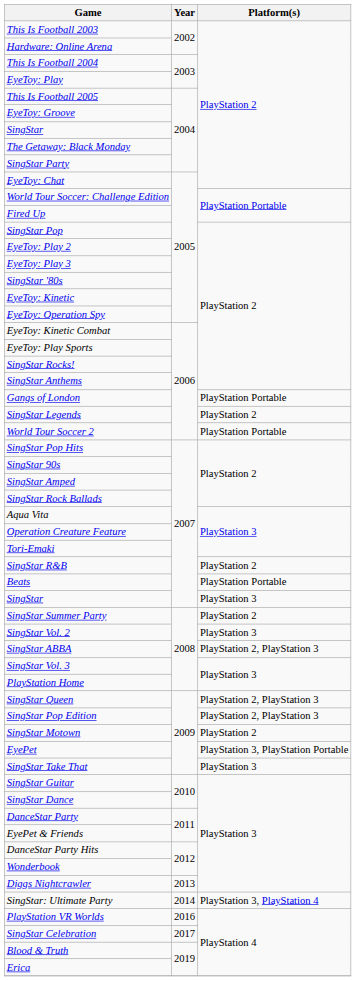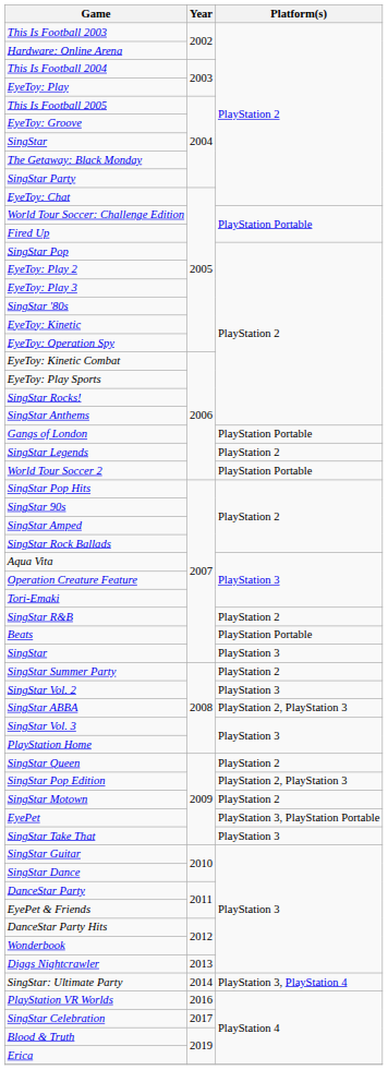 <table class="wikitable sortable">
 <tr>
 <th>Game</th>
 <th>Year</th>
 <th>Platform(s)</th>
 </tr>
 <tr>
 <td><em><a href='#'>This Is Football 2003</a></em></td>
 <td rowspan="2">2002</td>
 <td rowspan="10"><a href='#'>PlayStation 2</a></td>
 </tr>
 <tr>
 <td><em><a href='#'>Hardware: Online Arena</a></em></td>
 </tr>
 <tr>
 <td><em><a href='#'>This Is Football 2004</a></em></td>
 <td rowspan="2">2003</td>
 </tr>
 <tr>
 <td><em><a href='#'>EyeToy: Play</a></em></td>
 </tr>
 <tr>
 <td><em><a href='#'>This Is Football 2005</a></em></td>
 <td rowspan="5">2004</td>
 </tr>
 <tr>
 <td><em><a href='#'>EyeToy: Groove</a></em></td>
 </tr>
 <tr>
 <td><em><a href='#'>SingStar</a></em></td>
 </tr>
 <tr>
 <td><em><a href='#'>The Getaway: Black Monday</a></em></td>
 </tr>
 <tr>
 <td><em><a href='#'>SingStar Party</a></em></td>
 </tr>
 <tr>
 <td><em><a href='#'>EyeToy: Chat</a></em></td>
 <td rowspan="9">2005</td>
 </tr>
 <tr>
 <td><em><a href='#'>World Tour Soccer: Challenge Edition</a></em></td>
 <td rowspan="2"><a href='#'>PlayStation Portable</a></td>
 </tr>
 <tr>
 <td><em><a href='#'>Fired Up</a></em></td>
 </tr>
 <tr>
 <td><em><a href='#'>SingStar Pop</a></em></td>
 <td rowspan="10">PlayStation 2</td>
 </tr>
 <tr>
 <td><em><a href='#'>EyeToy: Play 2</a></em></td>
 </tr>
 <tr>
 <td><em><a href='#'>EyeToy: Play 3</a></em></td>
 </tr>
 <tr>
 <td><em><a href='#'>SingStar '80s</a></em></td>
 </tr>
 <tr>
 <td><em><a href='#'>EyeToy: Kinetic</a></em></td>
 </tr>
 <tr>
 <td><em><a href='#'>EyeToy: Operation Spy</a></em></td>
 </tr>
 <tr>
 <td><em>EyeToy: Kinetic Combat</em></td>
 <td rowspan="7">2006</td>
 </tr>
 <tr>
 <td><em>EyeToy: Play Sports</em></td>
 </tr>
 <tr>
 <td><em><a href='#'>SingStar Rocks!</a></em></td>
 </tr>
 <tr>
 <td><em><a href='#'>SingStar Anthems</a></em></td>
 </tr>
 <tr>
 <td><em><a href='#'>Gangs of London</a></em></td>
 <td>PlayStation Portable</td>
 </tr>
 <tr>
 <td><em><a href='#'>SingStar Legends</a></em></td>
 <td>PlayStation 2</td>
 </tr>
 <tr>
 <td><em><a href='#'>World Tour Soccer 2</a></em></td>
 <td>PlayStation Portable</td>
 </tr>
 <tr>
 <td><em><a href='#'>SingStar Pop Hits</a></em></td>
 <td rowspan="10">2007</td>
 <td rowspan="4">PlayStation 2</td>
 </tr>
 <tr>
 <td><em><a href='#'>SingStar 90s</a></em></td>
 </tr>
 <tr>
 <td><em><a href='#'>SingStar Amped</a></em></td>
 </tr>
 <tr>
 <td><em><a href='#'>SingStar Rock Ballads</a></em></td>
 </tr>
 <tr>
 <td><em>Aqua Vita</em></td>
 <td rowspan="3"><a href='#'>PlayStation 3</a></td>
 </tr>
 <tr>
 <td><em><a href='#'>Operation Creature Feature</a></em></td>
 </tr>
 <tr>
 <td><em><a href='#'>Tori-Emaki</a></em></td>
 </tr>
 <tr>
 <td><em><a href='#'>SingStar R&B</a></em></td>
 <td>PlayStation 2</td>
 </tr>
 <tr>
 <td><em><a href='#'>Beats</a></em></td>
 <td>PlayStation Portable</td>
 </tr>
 <tr>
 <td><em><a href='#'>SingStar</a></em></td>
 <td>PlayStation 3</td>
 </tr>
 <tr>
 <td><em><a href='#'>SingStar Summer Party</a></em></td>
 <td rowspan="5">2008</td>
 <td>PlayStation 2</td>
 </tr>
 <tr>
 <td><em><a href='#'>SingStar Vol. 2</a></em></td>
 <td>PlayStation 3</td>
 </tr>
 <tr>
 <td><em><a href='#'>SingStar ABBA</a></em></td>
 <td>PlayStation 2, PlayStation 3</td>
 </tr>
 <tr>
 <td><em><a href='#'>SingStar Vol. 3</a></em></td>
 <td rowspan="2">PlayStation 3</td>
 </tr>
 <tr>
 <td><em><a href='#'>PlayStation Home</a></em></td>
 </tr>
 <tr>
 <td><em><a href='#'>SingStar Queen</a></em></td>
 <td rowspan="5">2009</td>
-<td>PlayStation 2, PlayStation 3</td>
+<td>PlayStation 2</td>
 </tr>
 <tr>
 <td><em><a href='#'>SingStar Pop Edition</a></em></td>
 <td>PlayStation 2, PlayStation 3</td>
 </tr>
 <tr>
 <td><em><a href='#'>SingStar Motown</a></em></td>
 <td>PlayStation 2</td>
 </tr>
 <tr>
 <td><em><a href='#'>EyePet</a></em></td>
 <td>PlayStation 3, PlayStation Portable</td>
 </tr>
 <tr>
 <td><em><a href='#'>SingStar Take That</a></em></td>
 <td>PlayStation 3</td>
 </tr>
 <tr>
 <td><em><a href='#'>SingStar Guitar</a></em></td>
 <td rowspan="2">2010</td>
 <td rowspan="7">PlayStation 3</td>
 </tr>
 <tr>
 <td><em><a href='#'>SingStar Dance</a></em></td>
 </tr>
 <tr>
 <td><em><a href='#'>DanceStar Party</a></em></td>
 <td rowspan="2">2011</td>
 </tr>
 <tr>
 <td><em>EyePet & Friends</em></td>
 </tr>
 <tr>
 <td><em>DanceStar Party Hits</em></td>
 <td rowspan="2">2012</td>
 </tr>
 <tr>
 <td><em><a href='#'>Wonderbook</a></em></td>
 </tr>
 <tr>
 <td><em><a href='#'>Diggs Nightcrawler</a></em></td>
 <td>2013</td>
 </tr>
 <tr>
 <td><em>SingStar: Ultimate Party</em></td>
 <td>2014</td>
 <td>PlayStation 3, <a href='#'>PlayStation 4</a></td>
 </tr>
 <tr>
 <td><em><a href='#'>PlayStation VR Worlds</a></em></td>
 <td>2016</td>
 <td rowspan="4">PlayStation 4</td>
 </tr>
 <tr>
 <td><em><a href='#'>SingStar Celebration</a></em></td>
 <td>2017</td>
 </tr>
 <tr>
 <td><em><a href='#'>Blood & Truth</a></em></td>
 <td rowspan="2">2019</td>
 </tr>
 <tr>
 <td><em><a href='#'>Erica</a></em></td>
 </tr>
 <tr>
 </tr>
 </table>
